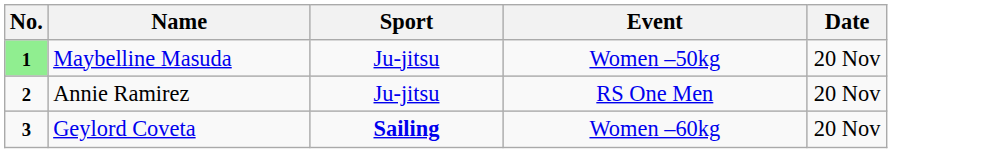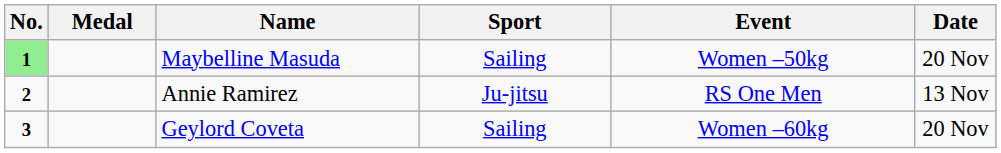 <table class="wikitable" style="font-size:100%; text-align:center">
 <tr>
 <th width="10">No.</th>
+<th width="70">Medal</th>
 <th width="180">Name</th>
 <th width="130">Sport</th>
 <th width="210">Event</th>
 <th width="50">Date</th>
 </tr>
 <tr>
 <td style="background: lightgreen;"><small><strong>1</strong></small></td>
+<td></td>
 <td align=left><a href='#'>Maybelline Masuda</a></td>
-<td> <a href='#'>Ju-jitsu</a></td>
+<td> <a href='#'>Sailing</a></td>
 <td><a href='#'>Women –50kg</a></td>
 <td>20 Nov</td>
 </tr>
 <tr>
 <td><small><strong>2</strong></small></td>
+<td></td>
 <td align=left>Annie Ramirez</td>
 <td> <a href='#'>Ju-jitsu</a></td>
 <td><a href='#'>RS One Men</a></td>
-<td>20 Nov</td>
+<td>13 Nov</td>
 </tr>
 <tr>
 <td><small><strong>3</strong></small></td>
+<td></td>
 <td align=left><a href='#'>Geylord Coveta</a></td>
-<td><strong> <a href='#'>Sailing</a></strong></td>
+<td> <a href='#'>Sailing</a></td>
 <td><a href='#'>Women –60kg</a></td>
 <td>20 Nov</td>
 </tr>
 </table>
